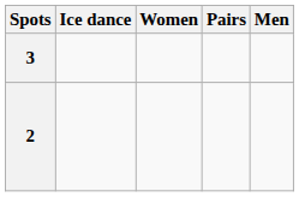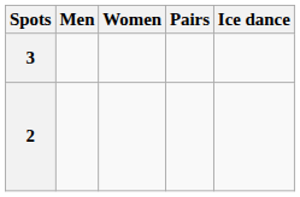 <table class="wikitable unsortable" style="text-align:left;">
 <tr>
 <th scope="col">Spots</th>
-<th scope="col">Ice dance</th>
+<th scope="col">Men</th>
 <th scope="col">Women</th>
 <th scope="col">Pairs</th>
-<th scope="col">Men</th>
+<th scope="col">Ice dance</th>
 </tr>
 <tr>
 <th scope="row">3</th>
 <td valign="top"><br><s><em></em></s><br></td>
 <td valign="top"><s><em></em></s><br><br></td>
 <td valign="top"><s><em></em></s></td>
 <td valign="top"><br><s><em></em></s><br></td>
 </tr>
 <tr>
 <th scope="row">2</th>
-<td valign="top"><br></td>
+<td valign="top"><br><br><br></td>
 <td valign="top"><br><br><br></td>
 <td valign="top"><br><br><br><br><br></td>
-<td valign="top"><br><br><br></td>
+<td valign="top"><br></td>
 </tr>
 </table>
